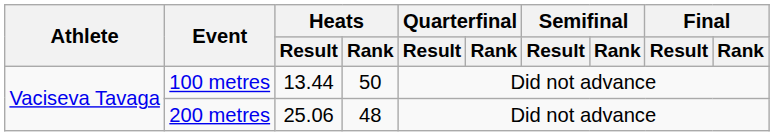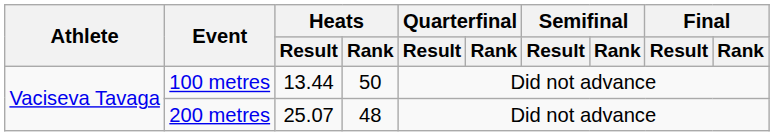 <table class="wikitable" style="font-size:90%">
 <tr>
 <th rowspan="2">Athlete</th>
 <th rowspan="2">Event</th>
 <th colspan="2">Heats</th>
 <th colspan="2">Quarterfinal</th>
 <th colspan="2">Semifinal</th>
 <th colspan="2">Final</th>
 </tr>
 <tr style="font-size:95%">
 <th>Result</th>
 <th>Rank</th>
 <th>Result</th>
 <th>Rank</th>
 <th>Result</th>
 <th>Rank</th>
 <th>Result</th>
 <th>Rank</th>
 </tr>
 <tr align=center>
 <td align=left rowspan=2><a href='#'>Vaciseva Tavaga</a></td>
 <td align=left><a href='#'>100 metres</a></td>
 <td>13.44</td>
 <td>50</td>
 <td colspan=6>Did not advance</td>
 </tr>
 <tr align=center>
 <td align=left><a href='#'>200 metres</a></td>
-<td>25.06</td>
+<td>25.07</td>
 <td>48</td>
 <td colspan=6>Did not advance</td>
 </tr>
 </table>
